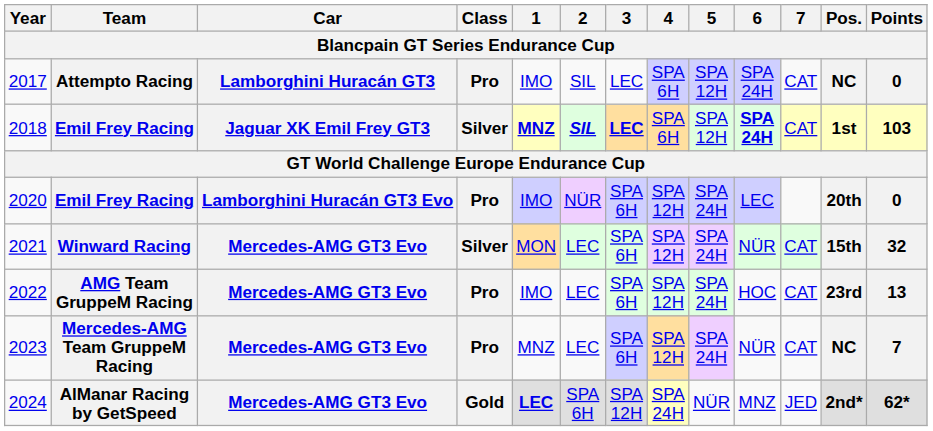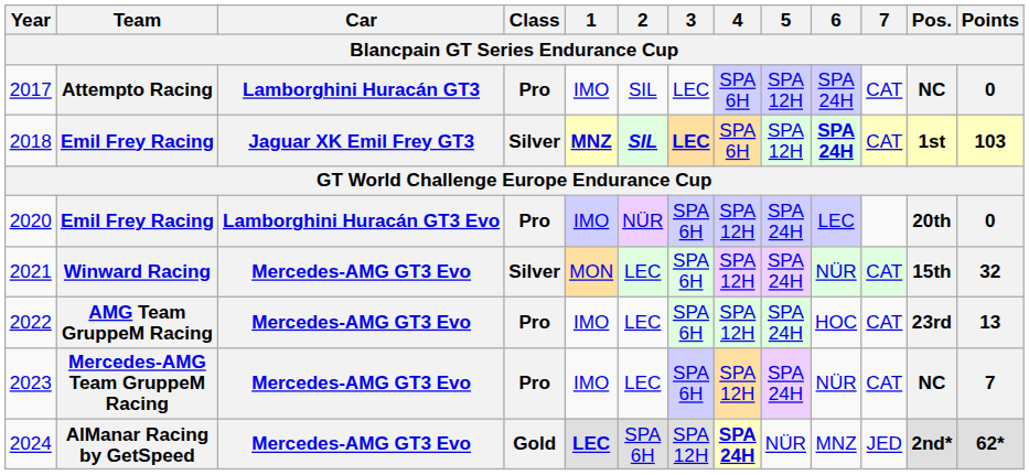 <table class="wikitable" border="1" style="text-align:center; font-size:85%;">
 <tr>
 <th>Year</th>
 <th>Team</th>
 <th>Car</th>
 <th>Class</th>
 <th>1</th>
 <th>2</th>
 <th>3</th>
 <th>4</th>
 <th>5</th>
 <th>6</th>
 <th>7</th>
 <th>Pos.</th>
 <th>Points</th>
 </tr>
 <tr>
 <th colspan=13>Blancpain GT Series Endurance Cup</th>
 </tr>
 <tr>
 <td><a href='#'>2017</a></td>
 <th>Attempto Racing</th>
 <th><a href='#'>Lamborghini Huracán GT3</a></th>
 <th>Pro</th>
 <td style="background:#;"><a href='#'>IMO</a></td>
 <td style="background:#;"><a href='#'>SIL</a></td>
 <td style="background:#;"><a href='#'>LEC</a></td>
 <td style="background:#CFCFFF;"><a href='#'>SPA<br>6H</a><br></td>
 <td style="background:#CFCFFF;"><a href='#'>SPA<br>12H</a><br></td>
 <td style="background:#CFCFFF;"><a href='#'>SPA<br>24H</a><br></td>
 <td style="background:#;"><a href='#'>CAT</a></td>
 <th>NC</th>
 <th>0</th>
 </tr>
 <tr>
 <td><a href='#'>2018</a></td>
 <th><a href='#'>Emil Frey Racing</a></th>
 <th><a href='#'>Jaguar XK Emil Frey GT3</a></th>
 <th>Silver</th>
 <td style="background:#FFFFBF;"><strong><a href='#'>MNZ</a></strong><br></td>
 <td style="background:#DFFFDF;"><strong><em><a href='#'>SIL</a></em></strong><br></td>
 <td style="background:#FFDF9F;"><strong><a href='#'>LEC</a></strong><br></td>
 <td style="background:#FFDF9F;"><a href='#'>SPA<br>6H</a><br></td>
 <td style="background:#DFFFDF;"><a href='#'>SPA<br>12H</a><br></td>
 <td style="background:#DFFFDF;"><strong><a href='#'>SPA<br>24H</a></strong><br></td>
 <td style="background:#FFFFBF;"><a href='#'>CAT</a><br></td>
 <th style="background:#FFFFBF;">1st</th>
 <th style="background:#FFFFBF;">103</th>
 </tr>
 <tr>
 <th colspan=13>GT World Challenge Europe Endurance Cup</th>
 </tr>
 <tr>
 <td><a href='#'>2020</a></td>
 <th nowrap><a href='#'>Emil Frey Racing</a></th>
 <th nowrap><a href='#'>Lamborghini Huracán GT3 Evo</a></th>
 <th>Pro</th>
 <td style="background:#CFCFFF;"><a href='#'>IMO</a><br></td>
 <td style="background:#EFCFFF;"><a href='#'>NÜR</a><br></td>
 <td style="background:#CFCFFF;"><a href='#'>SPA<br>6H</a><br></td>
 <td style="background:#CFCFFF;"><a href='#'>SPA<br>12H</a><br></td>
 <td style="background:#CFCFFF;"><a href='#'>SPA<br>24H</a><br></td>
 <td style="background:#CFCFFF;"><a href='#'>LEC</a><br></td>
 <td></td>
 <th>20th</th>
 <th>0</th>
 </tr>
 <tr>
 <td><a href='#'>2021</a></td>
 <th><a href='#'>Winward Racing</a></th>
 <th><a href='#'>Mercedes-AMG GT3 Evo</a></th>
 <th>Silver</th>
 <td style="background:#FFDF9F;"><a href='#'>MON</a><br></td>
 <td style="background:#DFFFDF;"><a href='#'>LEC</a><br></td>
 <td style="background:#DFFFDF;"><a href='#'>SPA<br>6H</a><br></td>
 <td style="background:#EFCFFF;"><a href='#'>SPA<br>12H</a><br></td>
 <td style="background:#EFCFFF;"><a href='#'>SPA<br>24H</a><br></td>
 <td style="background:#DFFFDF;"><a href='#'>NÜR</a><br></td>
 <td style="background:#DFFFDF;"><a href='#'>CAT</a><br></td>
 <th>15th</th>
 <th>32</th>
 </tr>
 <tr>
 <td><a href='#'>2022</a></td>
 <th><a href='#'>AMG</a> Team GruppeM Racing</th>
 <th><a href='#'>Mercedes-AMG GT3 Evo</a></th>
 <th>Pro</th>
 <td style="background:#;"><a href='#'>IMO</a></td>
 <td style="background:#;"><a href='#'>LEC</a></td>
 <td style="background:#dfffdf;"><a href='#'>SPA<br>6H</a><br></td>
 <td style="background:#dfffdf;"><a href='#'>SPA<br>12H</a><br></td>
 <td style="background:#dfffdf;"><a href='#'>SPA<br>24H</a><br></td>
 <td style="background:#;"><a href='#'>HOC</a></td>
 <td style="background:#;"><a href='#'>CAT</a></td>
 <th>23rd</th>
 <th>13</th>
 </tr>
 <tr>
 <td><a href='#'>2023</a></td>
 <th><a href='#'>Mercedes-AMG</a> Team GruppeM Racing</th>
 <th><a href='#'>Mercedes-AMG GT3 Evo</a></th>
 <th>Pro</th>
-<td style="background:#;"><a href='#'>MNZ</a></td>
+<td style="background:#;"><a href='#'>IMO</a></td>
 <td style="background:#;"><a href='#'>LEC</a></td>
 <td style="background:#cfcfff;"><a href='#'>SPA<br>6H</a><br></td>
 <td style="background:#FFDF9F;"><a href='#'>SPA<br>12H</a><br></td>
 <td style="background:#EFCFFF;"><a href='#'>SPA<br>24H</a><br></td>
 <td style="background:#;"><a href='#'>NÜR</a></td>
 <td style="background:#;"><a href='#'>CAT</a></td>
 <th>NC</th>
 <th>7</th>
 </tr>
 <tr>
 <td><a href='#'>2024</a></td>
 <th>AlManar Racing by GetSpeed</th>
 <th><a href='#'>Mercedes-AMG GT3 Evo</a></th>
 <th>Gold</th>
 <td style="background:#DFDFDF;"><strong><a href='#'>LEC</a></strong><br></td>
 <td style="background:#DFDFDF;"><a href='#'>SPA<br>6H</a><br></td>
 <td style="background:#DFDFDF;"><a href='#'>SPA<br>12H</a><br></td>
-<td style="background:#FFFFBF;"><a href='#'>SPA<br>24H</a><br></td>
+<td style="background:#FFFFBF;"><strong><a href='#'>SPA<br>24H</a><br></strong></td>
 <td style="background:#;"><a href='#'>NÜR</a><br></td>
 <td style="background:#;"><a href='#'>MNZ</a><br></td>
 <td style="background:#;"><a href='#'>JED</a><br></td>
 <th style="background:#DFDFDF;">2nd*</th>
 <th style="background:#DFDFDF;">62*</th>
 </tr>
 </table>
